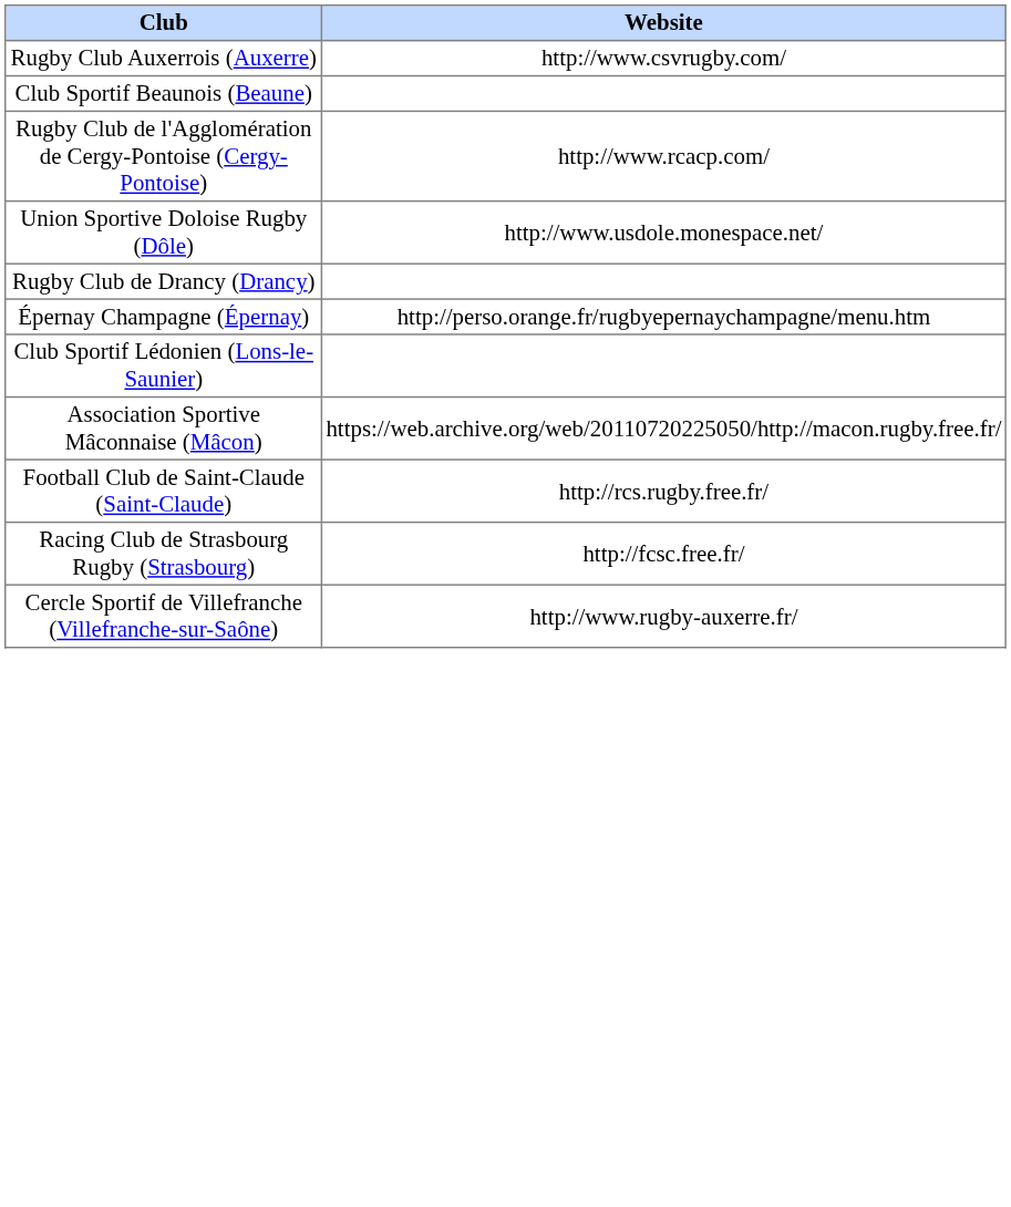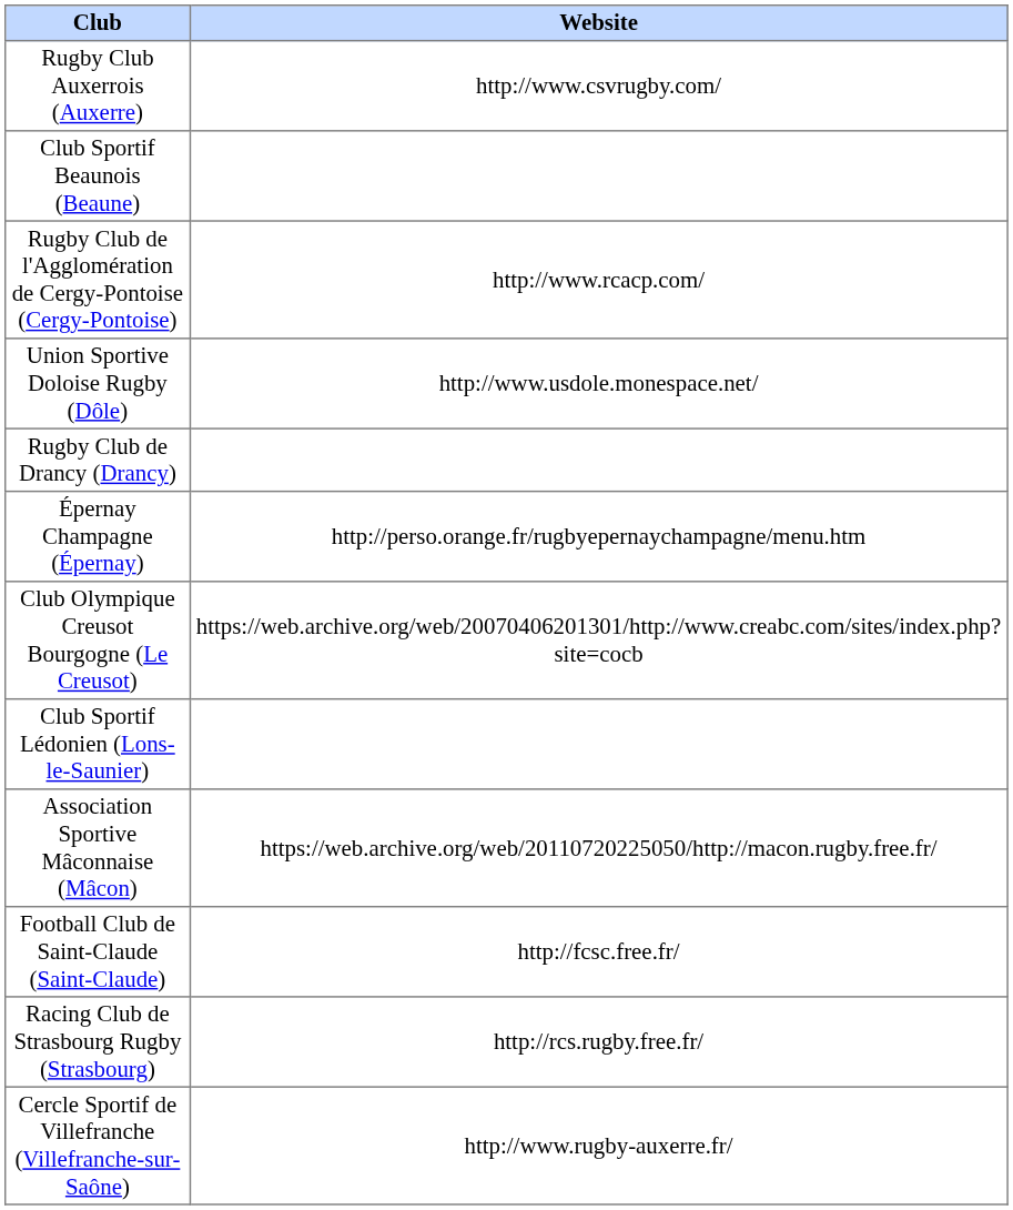 <table border=1 style="border-collapse:collapse; font-size:90%;" cellpadding=2 cellspacing=0 width=100%>
 <tr bgcolor=#C1D8FF align=center>
 <th>Club</th>
 <th>Website</th>
 </tr>
 <tr align=center>
 <td>Rugby Club Auxerrois (<a href='#'>Auxerre</a>)</td>
 <td>http://www.csvrugby.com/</td>
 </tr>
 <tr align=center>
 <td>Club Sportif Beaunois (<a href='#'>Beaune</a>)</td>
 <td></td>
 </tr>
 <tr align=center>
 <td>Rugby Club de l'Agglomération de Cergy-Pontoise (<a href='#'>Cergy-Pontoise</a>)</td>
 <td>http://www.rcacp.com/</td>
 </tr>
 <tr align=center>
 <td>Union Sportive Doloise Rugby (<a href='#'>Dôle</a>)</td>
 <td>http://www.usdole.monespace.net/</td>
 </tr>
 <tr align=center>
 <td>Rugby Club de Drancy (<a href='#'>Drancy</a>)</td>
 <td></td>
 </tr>
 <tr align=center>
 <td>Épernay Champagne (<a href='#'>Épernay</a>)</td>
 <td>http://perso.orange.fr/rugbyepernaychampagne/menu.htm</td>
 </tr>
 <tr align=center>
+<td>Club Olympique Creusot Bourgogne (<a href='#'>Le Creusot</a>)</td>
+<td>https://web.archive.org/web/20070406201301/http://www.creabc.com/sites/index.php?site=cocb</td>
+</tr>
+<tr align=center>
 <td>Club Sportif Lédonien (<a href='#'>Lons-le-Saunier</a>)</td>
 <td></td>
 </tr>
 <tr align=center>
 <td>Association Sportive Mâconnaise (<a href='#'>Mâcon</a>)</td>
 <td>https://web.archive.org/web/20110720225050/http://macon.rugby.free.fr/</td>
 </tr>
 <tr align=center>
 <td>Football Club de Saint-Claude (<a href='#'>Saint-Claude</a>)</td>
-<td>http://rcs.rugby.free.fr/</td>
+<td>http://fcsc.free.fr/</td>
 </tr>
 <tr align=center>
 <td>Racing Club de Strasbourg Rugby (<a href='#'>Strasbourg</a>)</td>
-<td>http://fcsc.free.fr/</td>
+<td>http://rcs.rugby.free.fr/</td>
 </tr>
 <tr align=center>
 <td>Cercle Sportif de Villefranche (<a href='#'>Villefranche-sur-Saône</a>)</td>
 <td>http://www.rugby-auxerre.fr/</td>
 </tr>
 </table>
